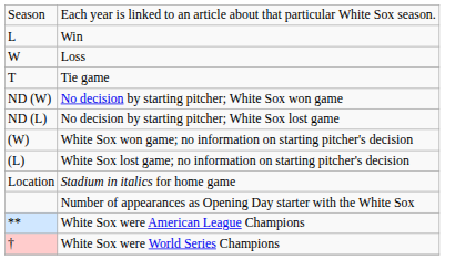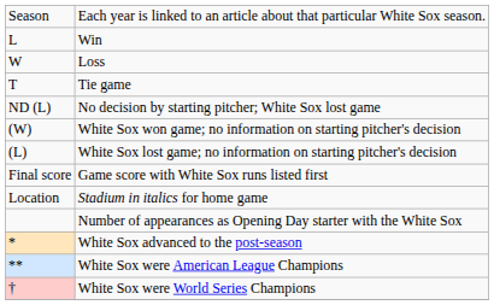 <table class="wikitable" style="font-size:100%;">
 <tr>
 <td>Season</td>
 <td>Each year is linked to an article about that particular White Sox season.</td>
 </tr>
 <tr>
 <td>L</td>
 <td>Win</td>
 </tr>
 <tr>
 <td>W</td>
 <td>Loss</td>
 </tr>
 <tr>
 <td>T</td>
 <td>Tie game</td>
 </tr>
 <tr>
-<td>ND (W)</td>
-<td><a href='#'>No decision</a> by starting pitcher; White Sox won game</td>
-</tr>
-<tr>
 <td>ND (L)</td>
 <td>No decision by starting pitcher; White Sox lost game</td>
 </tr>
 <tr>
 <td>(W)</td>
 <td>White Sox won game; no information on starting pitcher's decision</td>
 </tr>
 <tr>
 <td>(L)</td>
 <td>White Sox lost game; no information on starting pitcher's decision</td>
 </tr>
 <tr>
+<td>Final score</td>
+<td>Game score with White Sox runs listed first</td>
+</tr>
+<tr>
 <td>Location</td>
 <td><em>Stadium in italics</em> for home game</td>
 </tr>
 <tr>
 <td></td>
 <td>Number of appearances as Opening Day starter with the White Sox</td>
+</tr>
+<tr>
+<td style="background-color: #FFE6BD">*</td>
+<td>White Sox advanced to the <a href='#'>post-season</a></td>
 </tr>
 <tr>
 <td style="background-color: #D0E7FF">**</td>
 <td>White Sox were <a href='#'>American League</a> Champions</td>
 </tr>
 <tr>
 <td style="background-color: #FFCCCC">†</td>
 <td>White Sox were <a href='#'>World Series</a> Champions</td>
 </tr>
 <tr>
 </tr>
 </table>
